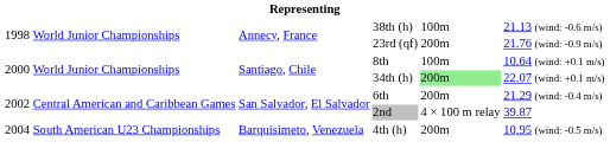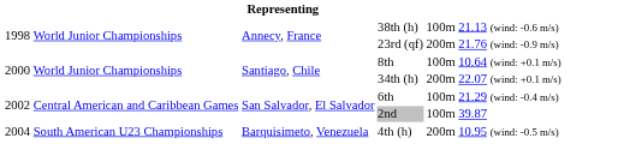 <table>
 <tr>
 <th colspan="6">Representing </th>
 </tr>
 <tr>
 <td rowspan=2>1998</td>
 <td rowspan=2><a href='#'>World Junior Championships</a></td>
 <td rowspan=2><a href='#'>Annecy</a>, <a href='#'>France</a></td>
 <td>38th (h)</td>
 <td>100m</td>
 <td><a href='#'>21.13</a> <small>(wind: -0.6 m/s)</small></td>
 </tr>
 <tr>
 <td>23rd (qf)</td>
 <td>200m</td>
 <td><a href='#'>21.76</a> <small>(wind: -0.9 m/s)</small></td>
 </tr>
 <tr>
 <td rowspan=2>2000</td>
 <td rowspan=2><a href='#'>World Junior Championships</a></td>
 <td rowspan=2><a href='#'>Santiago</a>, <a href='#'>Chile</a></td>
 <td>8th</td>
 <td>100m</td>
 <td><a href='#'>10.64</a> <small>(wind: +0.1 m/s)</small></td>
 </tr>
 <tr>
 <td>34th (h)</td>
-<td style="background: lightgreen;">200m</td>
+<td>200m</td>
 <td><a href='#'>22.07</a> <small>(wind: +0.1 m/s)</small></td>
 </tr>
 <tr>
 <td rowspan=2>2002</td>
 <td rowspan=2><a href='#'>Central American and Caribbean Games</a></td>
 <td rowspan=2><a href='#'>San Salvador</a>, <a href='#'>El Salvador</a></td>
 <td>6th</td>
-<td>200m</td>
+<td>100m</td>
 <td><a href='#'>21.29</a> <small>(wind: -0.4 m/s)</small></td>
 </tr>
 <tr>
 <td bgcolor=silver>2nd</td>
-<td>4 × 100 m relay</td>
+<td>100m</td>
 <td><a href='#'>39.87</a></td>
 </tr>
 <tr>
 <td>2004</td>
 <td><a href='#'>South American U23 Championships</a></td>
 <td><a href='#'>Barquisimeto</a>, <a href='#'>Venezuela</a></td>
 <td>4th (h)</td>
 <td>200m</td>
 <td><a href='#'>10.95</a> <small>(wind: -0.5 m/s)</small></td>
 </tr>
 </table>
